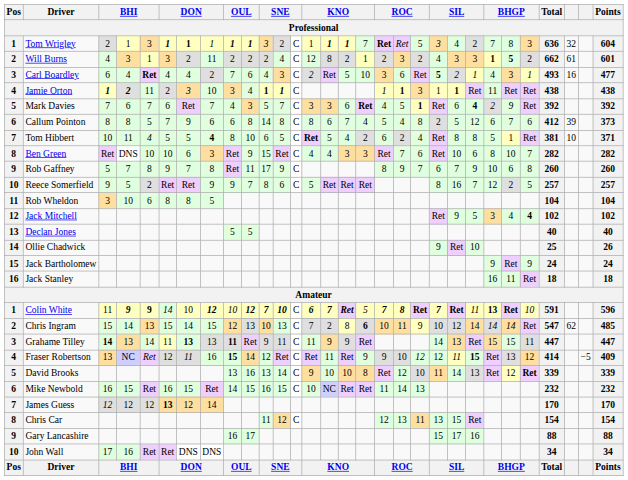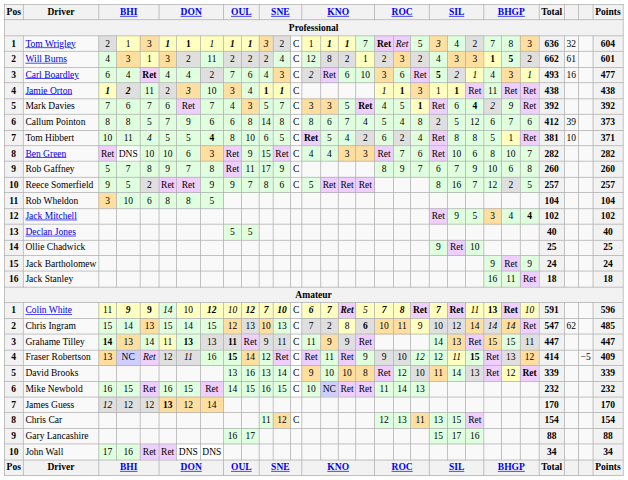 <table class="wikitable" style="font-size: 85%; text-align: center;">
 <tr valign="top">
 <th valign="middle">Pos</th>
 <th valign="middle">Driver</th>
 <th colspan="3"><a href='#'>BHI</a></th>
 <th colspan="3"><a href='#'>DON</a></th>
 <th colspan="2"><a href='#'>OUL</a></th>
 <th colspan="3"><a href='#'>SNE</a></th>
 <th colspan="4"><a href='#'>KNO</a></th>
 <th colspan="3"><a href='#'>ROC</a></th>
 <th colspan="3"><a href='#'>SIL</a></th>
 <th colspan="3"><a href='#'>BHGP</a></th>
 <th valign="middle">Total</th>
 <th valign="middle"></th>
 <th valign="middle"></th>
 <th valign="middle">Points</th>
 </tr>
 <tr>
 <th colspan=30 valign="middle">Professional</th>
 </tr>
 <tr>
 <th>1</th>
 <td align=left> <a href='#'>Tom Wrigley</a></td>
 <td style="background:#DFDFDF;">2</td>
 <td style="background:#FFFFBF;">1</td>
 <td style="background:#FFDF9F;">3</td>
 <td style="background:#FFFFBF;"><strong><em>1</em></strong></td>
 <td style="background:#FFFFBF;"><strong>1</strong></td>
 <td style="background:#FFFFBF;"><em>1</em></td>
 <td style="background:#FFFFBF;"><strong><em>1</em></strong></td>
 <td style="background:#FFFFBF;"><strong><em>1</em></strong></td>
 <td style="background:#FFDF9F;"><em>3</em></td>
 <td style="background:#DFDFDF;">2</td>
 <td style="background:#FFFFFF;">C</td>
 <td style="background:#FFFFBF;">1</td>
 <td style="background:#FFFFBF;"><strong><em>1</em></strong></td>
 <td style="background:#FFFFBF;"><strong><em>1</em></strong></td>
 <td style="background:#DFFFDF;">7</td>
 <td style="background:#EFCFFF;"><strong>Ret</strong></td>
 <td style="background:#EFCFFF;"><em>Ret</em></td>
 <td style="background:#DFFFDF;">5</td>
 <td style="background:#FFDF9F;"><em>3</em></td>
 <td style="background:#DFFFDF;">4</td>
 <td style="background:#DFDFDF;">2</td>
 <td style="background:#DFFFDF;">7</td>
 <td style="background:#DFFFDF;">8</td>
 <td style="background:#FFDF9F;">3</td>
 <th>636</th>
 <td>32</td>
 <td></td>
 <th>604</th>
 </tr>
 <tr>
 <th>2</th>
 <td align=left> <a href='#'>Will Burns</a></td>
 <td style="background:#DFFFDF;">4</td>
 <td style="background:#FFDF9F;">3</td>
 <td style="background:#FFFFBF;">1</td>
 <td style="background:#FFDF9F;">3</td>
 <td style="background:#DFDFDF;">2</td>
 <td style="background:#DFFFDF;">11</td>
 <td style="background:#DFDFDF;">2</td>
 <td style="background:#DFDFDF;">2</td>
 <td style="background:#DFDFDF;">2</td>
 <td style="background:#DFFFDF;">4</td>
 <td style="background:#FFFFFF;">C</td>
 <td style="background:#DFFFDF;">12</td>
 <td style="background:#DFDFDF;">8</td>
 <td style="background:#DFDFDF;">2</td>
 <td style="background:#FFFFBF;">1</td>
 <td style="background:#DFDFDF;">2</td>
 <td style="background:#FFDF9F;">3</td>
 <td style="background:#DFDFDF;">2</td>
 <td style="background:#DFFFDF;">4</td>
 <td style="background:#FFDF9F;">3</td>
 <td style="background:#FFDF9F;">3</td>
 <td style="background:#FFFFBF;"><strong>1</strong></td>
 <td style="background:#DFFFDF;"><strong>5</strong></td>
 <td style="background:#DFDFDF;">2</td>
 <th>662</th>
 <td>61</td>
 <td></td>
 <th>601</th>
 </tr>
 <tr>
 <th>3</th>
 <td align=left> <a href='#'>Carl Boardley</a></td>
 <td style="background:#DFFFDF;">6</td>
 <td style="background:#DFFFDF;">4</td>
 <td style="background:#EFCFFF;"><strong>Ret</strong></td>
 <td style="background:#DFFFDF;">4</td>
 <td style="background:#DFFFDF;">4</td>
 <td style="background:#DFDFDF;">2</td>
 <td style="background:#DFFFDF;">7</td>
 <td style="background:#DFFFDF;">6</td>
 <td style="background:#DFFFDF;">4</td>
 <td style="background:#FFDF9F;">3</td>
 <td style="background:#FFFFFF;">C</td>
 <td style="background:#DFDFDF;"><em>2</em></td>
 <td style="background:#EFCFFF;">Ret</td>
-<td style="background:#DFFFDF;">5</td>
+<td style="background:#DFFFDF;">6</td>
 <td style="background:#DFFFDF;">10</td>
 <td style="background:#FFDF9F;">3</td>
 <td style="background:#DFFFDF;">6</td>
 <td style="background:#EFCFFF;">Ret</td>
 <td style="background:#DFFFDF;"><strong>5</strong></td>
 <td style="background:#DFDFDF;"><em>2</em></td>
 <td style="background:#FFFFBF;"><em>1</em></td>
 <td style="background:#DFFFDF;">4</td>
 <td style="background:#FFDF9F;">3</td>
 <td style="background:#FFFFBF;"><em>1</em></td>
 <th>493</th>
 <td>16</td>
 <td></td>
 <th>477</th>
 </tr>
 <tr>
 <th>4</th>
 <td align=left> <a href='#'>Jamie Orton</a></td>
 <td style="background:#FFFFBF;"><strong><em>1</em></strong></td>
 <td style="background:#DFDFDF;"><strong><em>2</em></strong></td>
 <td style="background:#DFFFDF;">11</td>
 <td style="background:#DFDFDF;">2</td>
 <td style="background:#FFDF9F;"><em>3</em></td>
 <td style="background:#DFFFDF;">10</td>
 <td style="background:#FFDF9F;">3</td>
 <td style="background:#DFFFDF;">4</td>
 <td style="background:#FFFFBF;"><strong>1</strong></td>
 <td style="background:#FFFFBF;"><strong><em>1</em></strong></td>
 <td style="background:#FFFFFF;">C</td>
 <td></td>
 <td></td>
 <td></td>
 <td></td>
 <td style="background:#FFFFBF;"><em>1</em></td>
 <td style="background:#FFFFBF;"><strong>1</strong></td>
 <td style="background:#FFDF9F;">3</td>
 <td style="background:#FFFFBF;">1</td>
 <td style="background:#FFFFBF;"><strong>1</strong></td>
 <td style="background:#EFCFFF;">Ret</td>
 <td style="background:#DFFFDF;">11</td>
 <td style="background:#EFCFFF;">Ret</td>
 <td style="background:#EFCFFF;">Ret</td>
 <th>438</th>
 <td></td>
 <td></td>
 <th>438</th>
 </tr>
 <tr>
 <th>5</th>
 <td align=left> Mark Davies</td>
 <td style="background:#DFFFDF;">7</td>
 <td style="background:#DFFFDF;">6</td>
 <td style="background:#DFFFDF;">7</td>
 <td style="background:#DFFFDF;">6</td>
 <td style="background:#EFCFFF;">Ret</td>
 <td style="background:#DFFFDF;">7</td>
 <td style="background:#DFFFDF;">4</td>
 <td style="background:#FFDF9F;">3</td>
 <td style="background:#DFFFDF;">5</td>
 <td style="background:#DFFFDF;">7</td>
 <td style="background:#FFFFFF;">C</td>
 <td style="background:#FFDF9F;">3</td>
 <td style="background:#FFDF9F;">3</td>
-<td style="background:#DFFFDF;">6</td>
+<td style="background:#DFFFDF;">5</td>
 <td style="background:#EFCFFF;"><strong>Ret</strong></td>
 <td style="background:#DFFFDF;">4</td>
 <td style="background:#DFFFDF;">5</td>
 <td style="background:#FFFFBF;"><strong>1</strong></td>
 <td style="background:#EFCFFF;">Ret</td>
 <td style="background:#DFFFDF;">6</td>
 <td style="background:#DFFFDF;"><strong>4</strong></td>
 <td style="background:#DFDFDF;"><em>2</em></td>
 <td style="background:#DFFFDF;"><em>9</em></td>
 <td style="background:#EFCFFF;">Ret</td>
 <th>392</th>
 <td></td>
 <td></td>
 <th>392</th>
 </tr>
 <tr>
 <th>6</th>
 <td align=left> Callum Pointon</td>
 <td style="background:#DFFFDF;">8</td>
 <td style="background:#DFFFDF;">8</td>
 <td style="background:#DFFFDF;">5</td>
 <td style="background:#DFFFDF;">7</td>
 <td style="background:#DFFFDF;">9</td>
 <td style="background:#DFFFDF;">6</td>
 <td style="background:#DFFFDF;">6</td>
 <td style="background:#DFFFDF;">8</td>
 <td style="background:#DFFFDF;">14</td>
 <td style="background:#DFFFDF;">8</td>
 <td style="background:#FFFFFF;">C</td>
 <td style="background:#DFFFDF;">8</td>
 <td style="background:#DFFFDF;">6</td>
 <td style="background:#DFFFDF;">7</td>
 <td style="background:#DFFFDF;">4</td>
 <td style="background:#DFFFDF;">5</td>
 <td style="background:#DFFFDF;">4</td>
 <td style="background:#DFFFDF;">8</td>
 <td style="background:#DFDFDF;">2</td>
 <td style="background:#DFFFDF;">5</td>
 <td style="background:#DFFFDF;">12</td>
 <td style="background:#DFFFDF;">6</td>
 <td style="background:#DFFFDF;">7</td>
 <td style="background:#DFFFDF;">6</td>
 <th>412</th>
 <td>39</td>
 <td></td>
 <th>373</th>
 </tr>
 <tr>
 <th>7</th>
 <td align=left> Tom Hibbert</td>
 <td style="background:#DFFFDF;">10</td>
 <td style="background:#DFFFDF;">11</td>
 <td style="background:#DFFFDF;"><em>4</em></td>
 <td style="background:#DFFFDF;">5</td>
 <td style="background:#DFFFDF;">5</td>
 <td style="background:#DFFFDF;"><strong>4</strong></td>
 <td style="background:#DFFFDF;">8</td>
 <td style="background:#DFFFDF;">10</td>
 <td style="background:#DFFFDF;">6</td>
 <td style="background:#DFFFDF;">5</td>
 <td style="background:#FFFFFF;">C</td>
 <td style="background:#EFCFFF;"><strong>Ret</strong></td>
 <td style="background:#DFFFDF;">5</td>
 <td style="background:#DFFFDF;">4</td>
 <td style="background:#DFDFDF;">2</td>
 <td style="background:#DFFFDF;">6</td>
 <td style="background:#DFDFDF;">2</td>
 <td style="background:#DFFFDF;">4</td>
 <td style="background:#EFCFFF;">Ret</td>
 <td style="background:#DFFFDF;">8</td>
 <td style="background:#DFFFDF;">8</td>
 <td style="background:#DFFFDF;">5</td>
 <td style="background:#FFFFBF;">1</td>
 <td style="background:#EFCFFF;">Ret</td>
 <th>381</th>
 <td>10</td>
 <td></td>
 <th>371</th>
 </tr>
 <tr>
 <th>8</th>
 <td align=left> <a href='#'>Ben Green</a></td>
 <td style="background:#EFCFFF;">Ret</td>
 <td style="background:#FFFFFF;">DNS</td>
 <td style="background:#DFFFDF;">10</td>
 <td style="background:#DFFFDF;">10</td>
 <td style="background:#DFFFDF;">6</td>
 <td style="background:#FFDF9F;">3</td>
 <td style="background:#EFCFFF;">Ret</td>
 <td style="background:#DFFFDF;">9</td>
 <td style="background:#DFFFDF;">15</td>
 <td style="background:#EFCFFF;">Ret</td>
 <td style="background:#FFFFFF;">C</td>
 <td style="background:#DFFFDF;">4</td>
 <td style="background:#DFFFDF;">4</td>
 <td style="background:#FFDF9F;">3</td>
 <td style="background:#FFDF9F;">3</td>
 <td style="background:#EFCFFF;">Ret</td>
 <td style="background:#DFFFDF;">7</td>
 <td style="background:#DFFFDF;">6</td>
 <td style="background:#EFCFFF;">Ret</td>
 <td style="background:#DFFFDF;">10</td>
 <td style="background:#DFFFDF;">6</td>
 <td style="background:#DFFFDF;">8</td>
 <td style="background:#DFFFDF;">10</td>
 <td style="background:#DFFFDF;">7</td>
 <th>282</th>
 <td></td>
 <td></td>
 <th>282</th>
 </tr>
 <tr>
 <th>9</th>
 <td align=left> Rob Gaffney</td>
 <td style="background:#DFFFDF;">5</td>
 <td style="background:#DFFFDF;">7</td>
 <td style="background:#DFFFDF;">8</td>
 <td style="background:#DFFFDF;">9</td>
 <td style="background:#DFFFDF;">7</td>
 <td style="background:#DFFFDF;">8</td>
 <td style="background:#EFCFFF;">Ret</td>
 <td style="background:#DFFFDF;">11</td>
 <td style="background:#DFFFDF;">17</td>
 <td style="background:#DFFFDF;">9</td>
 <td style="background:#FFFFFF;">C</td>
 <td></td>
 <td></td>
 <td></td>
 <td></td>
 <td style="background:#DFFFDF;">8</td>
 <td style="background:#DFFFDF;">9</td>
 <td style="background:#DFFFDF;">7</td>
 <td style="background:#DFFFDF;">6</td>
 <td style="background:#DFFFDF;">7</td>
 <td style="background:#DFFFDF;">9</td>
 <td style="background:#DFFFDF;">10</td>
 <td style="background:#DFFFDF;">6</td>
 <td style="background:#DFFFDF;">8</td>
 <th>260</th>
 <td></td>
 <td></td>
 <th>260</th>
 </tr>
 <tr>
 <th>10</th>
 <td align=left> Reece Somerfield</td>
 <td style="background:#DFFFDF;">9</td>
 <td style="background:#DFFFDF;">5</td>
 <td style="background:#DFDFDF;">2</td>
 <td style="background:#EFCFFF;">Ret</td>
 <td style="background:#EFCFFF;">Ret</td>
 <td style="background:#DFFFDF;">9</td>
 <td style="background:#DFFFDF;">9</td>
 <td style="background:#DFFFDF;">7</td>
 <td style="background:#DFFFDF;">8</td>
 <td style="background:#DFFFDF;">6</td>
 <td style="background:#FFFFFF;">C</td>
 <td style="background:#DFFFDF;">5</td>
 <td style="background:#EFCFFF;">Ret</td>
 <td style="background:#EFCFFF;">Ret</td>
 <td style="background:#EFCFFF;">Ret</td>
 <td></td>
 <td></td>
 <td></td>
 <td style="background:#DFFFDF;">8</td>
 <td style="background:#DFFFDF;">16</td>
 <td style="background:#DFFFDF;">7</td>
 <td style="background:#DFFFDF;">12</td>
 <td style="background:#DFDFDF;">2</td>
 <td style="background:#DFFFDF;">5</td>
 <th>257</th>
 <td></td>
 <td></td>
 <th>257</th>
 </tr>
 <tr>
 <th>11</th>
 <td align=left> Rob Wheldon</td>
 <td style="background:#FFDF9F;">3</td>
 <td style="background:#DFFFDF;">10</td>
 <td style="background:#DFFFDF;">6</td>
 <td style="background:#DFFFDF;">8</td>
 <td style="background:#DFFFDF;">8</td>
 <td style="background:#DFFFDF;">5</td>
 <td></td>
 <td></td>
 <td></td>
 <td></td>
 <td></td>
 <td></td>
 <td></td>
 <td></td>
 <td></td>
 <td></td>
 <td></td>
 <td></td>
 <td></td>
 <td></td>
 <td></td>
 <td></td>
 <td></td>
 <td></td>
 <th>104</th>
 <td></td>
 <td></td>
 <th>104</th>
 </tr>
 <tr>
 <th>12</th>
 <td align=left> <a href='#'>Jack Mitchell</a></td>
 <td></td>
 <td></td>
 <td></td>
 <td></td>
 <td></td>
 <td></td>
 <td></td>
 <td></td>
 <td></td>
 <td></td>
 <td></td>
 <td></td>
 <td></td>
 <td></td>
 <td></td>
 <td></td>
 <td></td>
 <td></td>
 <td style="background:#EFCFFF;">Ret</td>
 <td style="background:#DFFFDF;">9</td>
 <td style="background:#DFFFDF;">5</td>
 <td style="background:#FFDF9F;">3</td>
 <td style="background:#DFFFDF;">4</td>
 <td style="background:#DFFFDF;"><strong>4</strong></td>
 <th>102</th>
 <td></td>
 <td></td>
 <th>102</th>
 </tr>
 <tr>
 <th>13</th>
 <td align=left> <a href='#'>Declan Jones</a></td>
 <td></td>
 <td></td>
 <td></td>
 <td></td>
 <td></td>
 <td></td>
 <td style="background:#DFFFDF;">5</td>
 <td style="background:#DFFFDF;">5</td>
 <td></td>
 <td></td>
 <td></td>
 <td></td>
 <td></td>
 <td></td>
 <td></td>
 <td></td>
 <td></td>
 <td></td>
 <td></td>
 <td></td>
 <td></td>
 <td></td>
 <td></td>
 <td></td>
 <th>40</th>
 <td></td>
 <td></td>
 <th>40</th>
 </tr>
 <tr>
 <th>14</th>
 <td align=left> Ollie Chadwick</td>
 <td></td>
 <td></td>
 <td></td>
 <td></td>
 <td></td>
 <td></td>
 <td></td>
 <td></td>
 <td></td>
 <td></td>
 <td></td>
 <td></td>
 <td></td>
 <td></td>
 <td></td>
 <td></td>
 <td></td>
 <td></td>
 <td style="background:#DFFFDF;">9</td>
 <td style="background:#EFCFFF;">Ret</td>
 <td style="background:#DFFFDF;">10</td>
 <td></td>
 <td></td>
 <td></td>
 <th>25</th>
 <td></td>
 <td></td>
-<th>26</th>
+<th>25</th>
 </tr>
 <tr>
 <th>15</th>
 <td align=left> Jack Bartholomew</td>
 <td></td>
 <td></td>
 <td></td>
 <td></td>
 <td></td>
 <td></td>
 <td></td>
 <td></td>
 <td></td>
 <td></td>
 <td></td>
 <td></td>
 <td></td>
 <td></td>
 <td></td>
 <td></td>
 <td></td>
 <td></td>
 <td></td>
 <td></td>
 <td></td>
 <td style="background:#DFFFDF;">9</td>
 <td style="background:#EFCFFF;">Ret</td>
 <td style="background:#DFFFDF;">9</td>
 <th>24</th>
 <td></td>
 <td></td>
 <th>24</th>
 </tr>
 <tr>
 <th>16</th>
 <td align=left> Jack Stanley</td>
 <td></td>
 <td></td>
 <td></td>
 <td></td>
 <td></td>
 <td></td>
 <td></td>
 <td></td>
 <td></td>
 <td></td>
 <td></td>
 <td></td>
 <td></td>
 <td></td>
 <td></td>
 <td></td>
 <td></td>
 <td></td>
 <td></td>
 <td></td>
 <td></td>
 <td style="background:#DFFFDF;">16</td>
 <td style="background:#DFFFDF;">11</td>
 <td style="background:#EFCFFF;">Ret</td>
 <th>18</th>
 <td></td>
 <td></td>
 <th>18</th>
 </tr>
 <tr>
 <th colspan=30 valign="middle">Amateur</th>
 </tr>
 <tr>
 <th>1</th>
 <td align=left> <a href='#'>Colin White</a></td>
 <td style="background:#FFFFBF;">11</td>
 <td style="background:#FFFFBF;"><strong><em>9</em></strong></td>
 <td style="background:#FFFFBF;"><strong>9</strong></td>
 <td style="background:#DFFFDF;"><em>14</em></td>
 <td style="background:#FFFFBF;">10</td>
 <td style="background:#FFFFBF;"><strong><em>12</em></strong></td>
 <td style="background:#FFFFBF;"><em>10</em></td>
 <td style="background:#FFFFBF;"><strong><em>12</em></strong></td>
 <td style="background:#FFFFBF;"><strong><em>7</em></strong></td>
 <td style="background:#FFFFBF;"><strong><em>10</em></strong></td>
 <td style="background:#FFFFFF;">C</td>
 <td style="background:#FFFFBF;"><strong><em>6</em></strong></td>
 <td style="background:#FFFFBF;"><strong><em>7</em></strong></td>
 <td style="background:#EFCFFF;"><strong><em>Ret</em></strong></td>
 <td style="background:#FFFFBF;"><em>5</em></td>
 <td style="background:#FFFFBF;"><strong><em>7</em></strong></td>
 <td style="background:#FFFFBF;"><strong><em>8</em></strong></td>
 <td style="background:#EFCFFF;"><strong>Ret</strong></td>
 <td style="background:#FFFFBF;"><strong><em>7</em></strong></td>
 <td style="background:#EFCFFF;"><strong>Ret</strong></td>
 <td style="background:#FFFFBF;"><em>11</em></td>
 <td style="background:#FFFFBF;"><strong>13</strong></td>
 <td style="background:#EFCFFF;"><strong>Ret</strong></td>
 <td style="background:#FFFFBF;"><em>10</em></td>
 <th>591</th>
 <td></td>
 <td></td>
 <th>596</th>
 </tr>
 <tr>
 <th>2</th>
 <td align=left> Chris Ingram</td>
 <td style="background:#DFFFDF;">15</td>
 <td style="background:#DFFFDF;">14</td>
 <td style="background:#FFDF9F;">13</td>
 <td style="background:#DFFFDF;">15</td>
 <td style="background:#DFFFDF;">14</td>
 <td style="background:#DFFFDF;">15</td>
 <td style="background:#FFDF9F;">12</td>
 <td style="background:#DFDFDF;">13</td>
 <td style="background:#FFDF9F;">10</td>
 <td style="background:#DFFFDF;">13</td>
 <td style="background:#FFFFFF;">C</td>
 <td style="background:#DFDFDF;">7</td>
 <td style="background:#DFDFDF;">2</td>
 <td style="background:#FFFFBF;">8</td>
 <td style="background:#DFDFDF;"><strong>6</strong></td>
 <td style="background:#FFDF9F;">10</td>
 <td style="background:#FFDF9F;">11</td>
 <td style="background:#FFFFBF;">9</td>
 <td style="background:#DFDFDF;">10</td>
 <td style="background:#DFDFDF;">12</td>
 <td style="background:#FFDF9F;">14</td>
 <td style="background:#DFDFDF;"><em>14</em></td>
 <td style="background:#FFDF9F;"><em>14</em></td>
 <td style="background:#EFCFFF;">Ret</td>
 <th>547</th>
 <td>62</td>
 <td></td>
 <th>485</th>
 </tr>
 <tr>
 <th>3</th>
 <td align=left> Grahame Tilley</td>
 <td style="background:#DFFFDF;"><strong>14</strong></td>
 <td style="background:#FFDF9F;">13</td>
 <td style="background:#DFFFDF;">14</td>
 <td style="background:#FFFFBF;">11</td>
 <td style="background:#DFFFDF;"><strong>13</strong></td>
 <td style="background:#DFDFDF;">13</td>
 <td style="background:#DFDFDF;"><strong>11</strong></td>
 <td style="background:#EFCFFF;">Ret</td>
 <td style="background:#DFDFDF;">9</td>
 <td style="background:#DFDFDF;">11</td>
 <td style="background:#FFFFFF;">C</td>
 <td style="background:#DFFFDF;">11</td>
 <td style="background:#FFDF9F;">9</td>
 <td style="background:#DFDFDF;">9</td>
 <td style="background:#EFCFFF;">Ret</td>
 <td></td>
 <td></td>
 <td></td>
 <td style="background:#DFFFDF;">14</td>
 <td style="background:#FFDF9F;">13</td>
 <td style="background:#EFCFFF;">Ret</td>
 <td style="background:#FFDF9F;">15</td>
 <td style="background:#DFFFDF;">15</td>
 <td style="background:#DFDFDF;">11</td>
 <th>447</th>
 <td></td>
 <td></td>
 <th>447</th>
 </tr>
 <tr>
 <th>4</th>
 <td align=left> Fraser Robertson</td>
 <td style="background:#FFDF9F;">13</td>
 <td style="background:#CFCFFF;">NC</td>
 <td style="background:#EFCFFF;"><em>Ret</em></td>
 <td style="background:#DFDFDF;">12</td>
 <td style="background:#DFDFDF;"><em>11</em></td>
 <td style="background:#DFFFDF;">16</td>
 <td style="background:#DFFFDF;"><strong>15</strong></td>
 <td style="background:#FFDF9F;">14</td>
 <td style="background:#DFFFDF;">12</td>
 <td style="background:#EFCFFF;">Ret</td>
 <td style="background:#FFFFFF;">C</td>
 <td style="background:#EFCFFF;">Ret</td>
 <td style="background:#DFFFDF;">11</td>
 <td style="background:#EFCFFF;">Ret</td>
 <td style="background:#DFFFDF;">9</td>
 <td style="background:#DFDFDF;">9</td>
 <td style="background:#DFDFDF;">10</td>
 <td style="background:#DFFFDF;"><em>12</em></td>
 <td style="background:#DFFFDF;">12</td>
 <td style="background:#FFFFBF;"><em>11</em></td>
 <td style="background:#DFFFDF;"><strong>15</strong></td>
 <td style="background:#EFCFFF;">Ret</td>
 <td style="background:#DFDFDF;">13</td>
 <td style="background:#FFDF9F;">12</td>
 <th>414</th>
 <td></td>
 <td>−5</td>
 <th>409</th>
 </tr>
 <tr>
 <th>5</th>
 <td align=left> David Brooks</td>
 <td></td>
 <td></td>
 <td></td>
 <td></td>
 <td></td>
 <td></td>
 <td style="background:#DFFFDF;">13</td>
 <td style="background:#DFFFDF;">16</td>
 <td style="background:#DFFFDF;">13</td>
 <td style="background:#DFFFDF;">14</td>
 <td style="background:#FFFFFF;">C</td>
 <td style="background:#FFDF9F;">9</td>
 <td style="background:#DFFFDF;">10</td>
 <td style="background:#FFDF9F;">10</td>
 <td style="background:#FFDF9F;">8</td>
 <td style="background:#EFCFFF;">Ret</td>
 <td style="background:#DFFFDF;">12</td>
 <td style="background:#DFDFDF;">10</td>
 <td style="background:#FFDF9F;">11</td>
 <td style="background:#DFFFDF;">14</td>
 <td style="background:#DFDFDF;">13</td>
 <td style="background:#EFCFFF;">Ret</td>
 <td style="background:#FFFFBF;">12</td>
 <td style="background:#EFCFFF;"><strong>Ret</strong></td>
 <th>339</th>
 <td></td>
 <td></td>
 <th>339</th>
 </tr>
 <tr>
 <th>6</th>
 <td align=left> Mike Newbold</td>
 <td style="background:#DFFFDF;">16</td>
 <td style="background:#DFFFDF;">15</td>
 <td style="background:#EFCFFF;">Ret</td>
 <td style="background:#DFFFDF;">16</td>
 <td style="background:#DFFFDF;">15</td>
 <td style="background:#EFCFFF;">Ret</td>
 <td style="background:#DFFFDF;">14</td>
 <td style="background:#DFFFDF;">15</td>
 <td style="background:#DFFFDF;">16</td>
 <td style="background:#DFFFDF;">15</td>
 <td style="background:#FFFFFF;">C</td>
 <td style="background:#DFFFDF;">10</td>
 <td style="background:#CFCFFF;">NC</td>
 <td style="background:#EFCFFF;">Ret</td>
 <td style="background:#EFCFFF;">Ret</td>
 <td style="background:#DFFFDF;">11</td>
 <td style="background:#DFFFDF;">14</td>
 <td style="background:#DFFFDF;">13</td>
 <td></td>
 <td></td>
 <td></td>
 <td></td>
 <td></td>
 <td></td>
 <th>232</th>
 <td></td>
 <td></td>
 <th>232</th>
 </tr>
 <tr>
 <th>7</th>
 <td align=left> James Guess</td>
 <td style="background:#DFDFDF;"><em>12</em></td>
 <td style="background:#DFDFDF;">12</td>
 <td style="background:#DFDFDF;">12</td>
 <td style="background:#FFDF9F;"><strong>13</strong></td>
 <td style="background:#FFDF9F;">12</td>
 <td style="background:#FFDF9F;">14</td>
 <td></td>
 <td></td>
 <td></td>
 <td></td>
 <td></td>
 <td></td>
 <td></td>
 <td></td>
 <td></td>
 <td></td>
 <td></td>
 <td></td>
 <td></td>
 <td></td>
 <td></td>
 <td></td>
 <td></td>
 <td></td>
 <th>170</th>
 <td></td>
 <td></td>
 <th>170</th>
 </tr>
 <tr>
 <th>8</th>
 <td align=left> Chris Car</td>
 <td></td>
 <td></td>
 <td></td>
 <td></td>
 <td></td>
 <td></td>
 <td></td>
 <td></td>
 <td style="background:#DFFFDF;">11</td>
 <td style="background:#FFDF9F;">12</td>
 <td style="background:#FFFFFF;">C</td>
 <td></td>
 <td></td>
 <td></td>
 <td></td>
 <td style="background:#DFFFDF;">12</td>
 <td style="background:#DFFFDF;">13</td>
 <td style="background:#FFDF9F;">11</td>
 <td style="background:#DFFFDF;">13</td>
 <td style="background:#DFFFDF;">15</td>
 <td style="background:#EFCFFF;">Ret</td>
 <td></td>
 <td></td>
 <td></td>
 <th>154</th>
 <td></td>
 <td></td>
 <th>154</th>
 </tr>
 <tr>
 <th>9</th>
 <td align=left> Gary Lancashire</td>
 <td></td>
 <td></td>
 <td></td>
 <td></td>
 <td></td>
 <td></td>
 <td style="background:#DFFFDF;">16</td>
 <td style="background:#DFFFDF;">17</td>
 <td></td>
 <td></td>
 <td></td>
 <td></td>
 <td></td>
 <td></td>
 <td></td>
 <td></td>
 <td></td>
 <td></td>
 <td style="background:#DFFFDF;">15</td>
 <td style="background:#DFFFDF;">17</td>
 <td style="background:#DFFFDF;">16</td>
 <td></td>
 <td></td>
 <td></td>
 <th>88</th>
 <td></td>
 <td></td>
 <th>88</th>
 </tr>
 <tr>
 <th>10</th>
 <td align=left> John Wall</td>
 <td style="background:#DFFFDF;">17</td>
 <td style="background:#DFFFDF;">16</td>
 <td style="background:#EFCFFF;">Ret</td>
 <td style="background:#EFCFFF;">Ret</td>
 <td style="background:#FFFFFF;">DNS</td>
 <td style="background:#FFFFFF;">DNS</td>
 <td></td>
 <td></td>
 <td></td>
 <td></td>
 <td></td>
 <td></td>
 <td></td>
 <td></td>
 <td></td>
 <td></td>
 <td></td>
 <td></td>
 <td></td>
 <td></td>
 <td></td>
 <td></td>
 <td></td>
 <td></td>
 <th>34</th>
 <td></td>
 <td></td>
 <th>34</th>
 </tr>
 <tr>
 <th valign="middle">Pos</th>
 <th valign="middle">Driver</th>
 <th colspan="3"><a href='#'>BHI</a></th>
 <th colspan="3"><a href='#'>DON</a></th>
 <th colspan="2"><a href='#'>OUL</a></th>
 <th colspan="3"><a href='#'>SNE</a></th>
 <th colspan="4"><a href='#'>KNO</a></th>
 <th colspan="3"><a href='#'>ROC</a></th>
 <th colspan="3"><a href='#'>SIL</a></th>
 <th colspan="3"><a href='#'>BHGP</a></th>
 <th valign="middle">Total</th>
 <th valign="middle"></th>
 <th valign="middle"></th>
 <th valign="middle">Points</th>
 </tr>
 </table>
